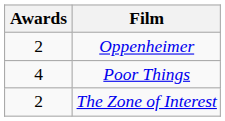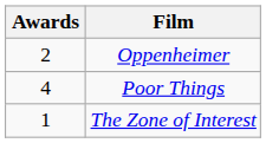 <table class="wikitable plainrowheaders" style="text-align: center; float:left; margin-right:1em;">
 <tr>
 <th scope="col" style="width:55px;">Awards</th>
 <th scope="col" style="text-align:center;">Film</th>
 </tr>
 <tr>
 <td scope="row" style="text-align:center">2</td>
 <td><em><a href='#'>Oppenheimer</a></em></td>
 </tr>
 <tr>
 <td scope="row" style="text-align:center">4</td>
 <td><em><a href='#'>Poor Things</a></em></td>
 </tr>
 <tr>
-<td scope="row" style="text-align:center">2</td>
+<td scope="row" style="text-align:center">1</td>
 <td><em><a href='#'>The Zone of Interest</a></em></td>
 </tr>
 </table>
